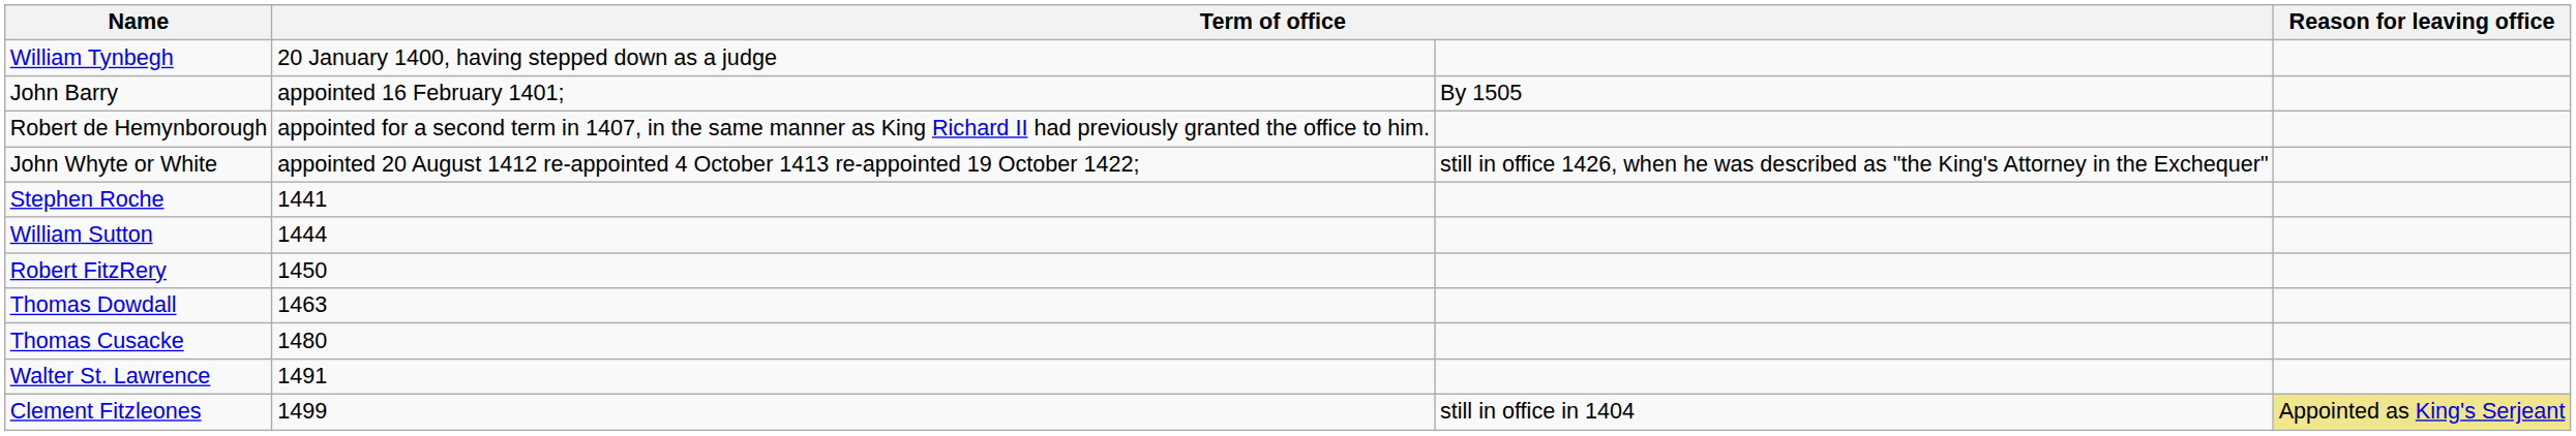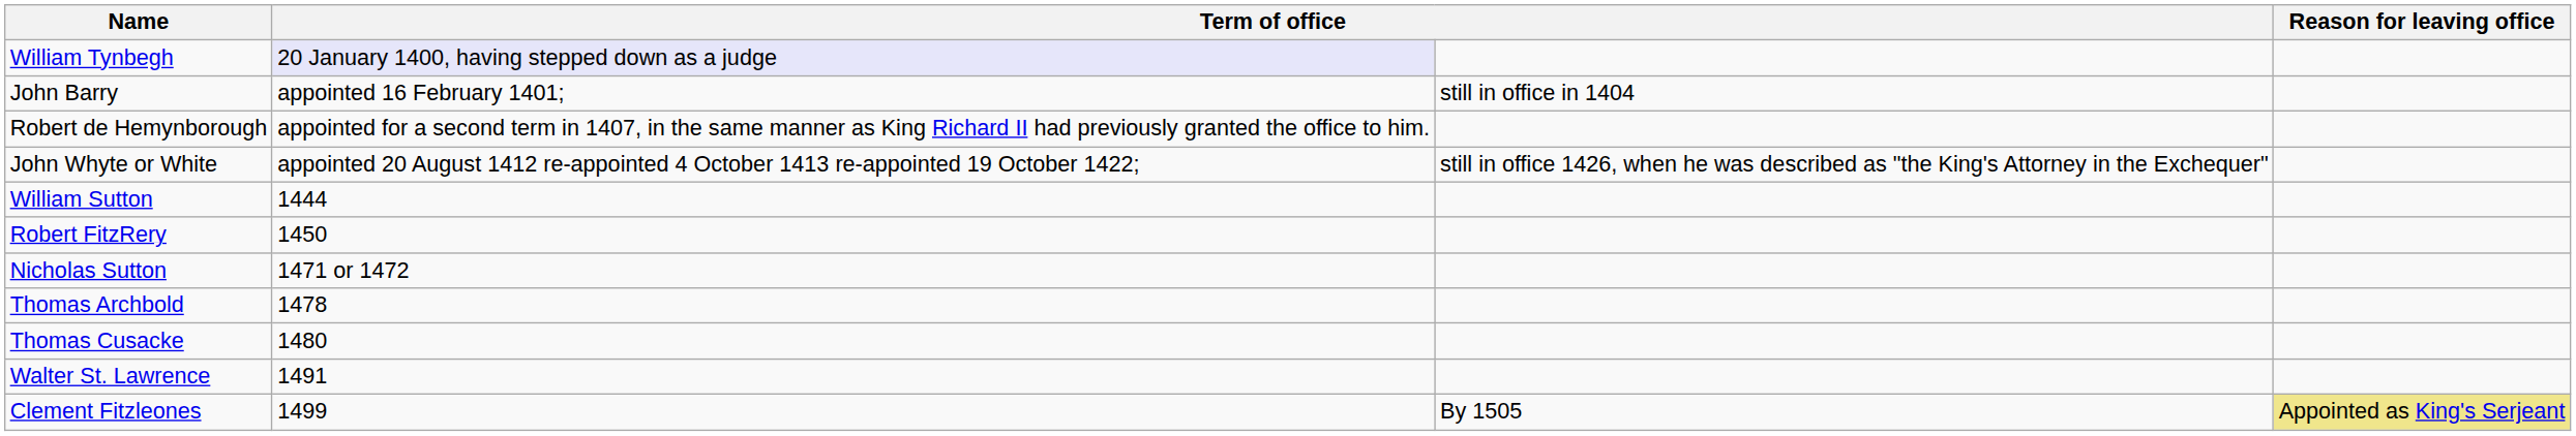 <table class="wikitable">
 <tr>
 <th>Name</th>
 <th colspan=2>Term of office</th>
 <th>Reason for leaving office</th>
 </tr>
 <tr>
 <td><a href='#'>William Tynbegh</a></td>
-<td>20 January 1400, having stepped down as a judge</td>
+<td style="background: lavender;">20 January 1400, having stepped down as a judge</td>
 <td></td>
 <td></td>
 </tr>
 <tr>
 <td>John Barry</td>
 <td>appointed 16 February 1401;</td>
-<td>By 1505</td>
+<td>still in office in 1404 </td>
 <td></td>
 </tr>
 <tr>
 <td>Robert de Hemynborough</td>
 <td>appointed for a second term in 1407, in the same manner as King <a href='#'>Richard II</a> had previously granted  the office to him.</td>
 <td></td>
 <td></td>
 </tr>
 <tr>
 <td>John Whyte or White</td>
 <td>appointed 20 August 1412 re-appointed 4 October 1413 re-appointed 19 October 1422;</td>
 <td>still in office 1426, when he was described as "the King's Attorney in the Exchequer"</td>
 <td></td>
 </tr>
 <tr>
-<td><a href='#'>Stephen Roche</a></td>
-<td>1441</td>
-<td></td>
-<td></td>
-</tr>
-<tr>
 <td><a href='#'>William Sutton</a></td>
 <td>1444</td>
 <td></td>
 <td></td>
 </tr>
 <tr>
 <td><a href='#'>Robert FitzRery</a></td>
 <td>1450</td>
 <td></td>
 <td></td>
 </tr>
 <tr>
-<td><a href='#'>Thomas Dowdall</a></td>
-<td>1463</td>
+<td><a href='#'>Nicholas Sutton</a></td>
+<td>1471 or 1472</td>
+<td></td>
+<td></td>
+</tr>
+<tr>
+<td><a href='#'>Thomas Archbold</a></td>
+<td>1478 </td>
 <td></td>
 <td></td>
 </tr>
 <tr>
 <td><a href='#'>Thomas Cusacke</a></td>
 <td>1480</td>
 <td></td>
 <td></td>
 </tr>
 <tr>
 <td><a href='#'>Walter St. Lawrence</a></td>
 <td>1491</td>
 <td></td>
 <td></td>
 </tr>
 <tr>
 <td><a href='#'>Clement Fitzleones</a></td>
 <td>1499</td>
-<td>still in office in 1404 </td>
+<td>By 1505</td>
 <td style="background: khaki;">Appointed as <a href='#'>King's Serjeant</a></td>
 </tr>
 </table>
